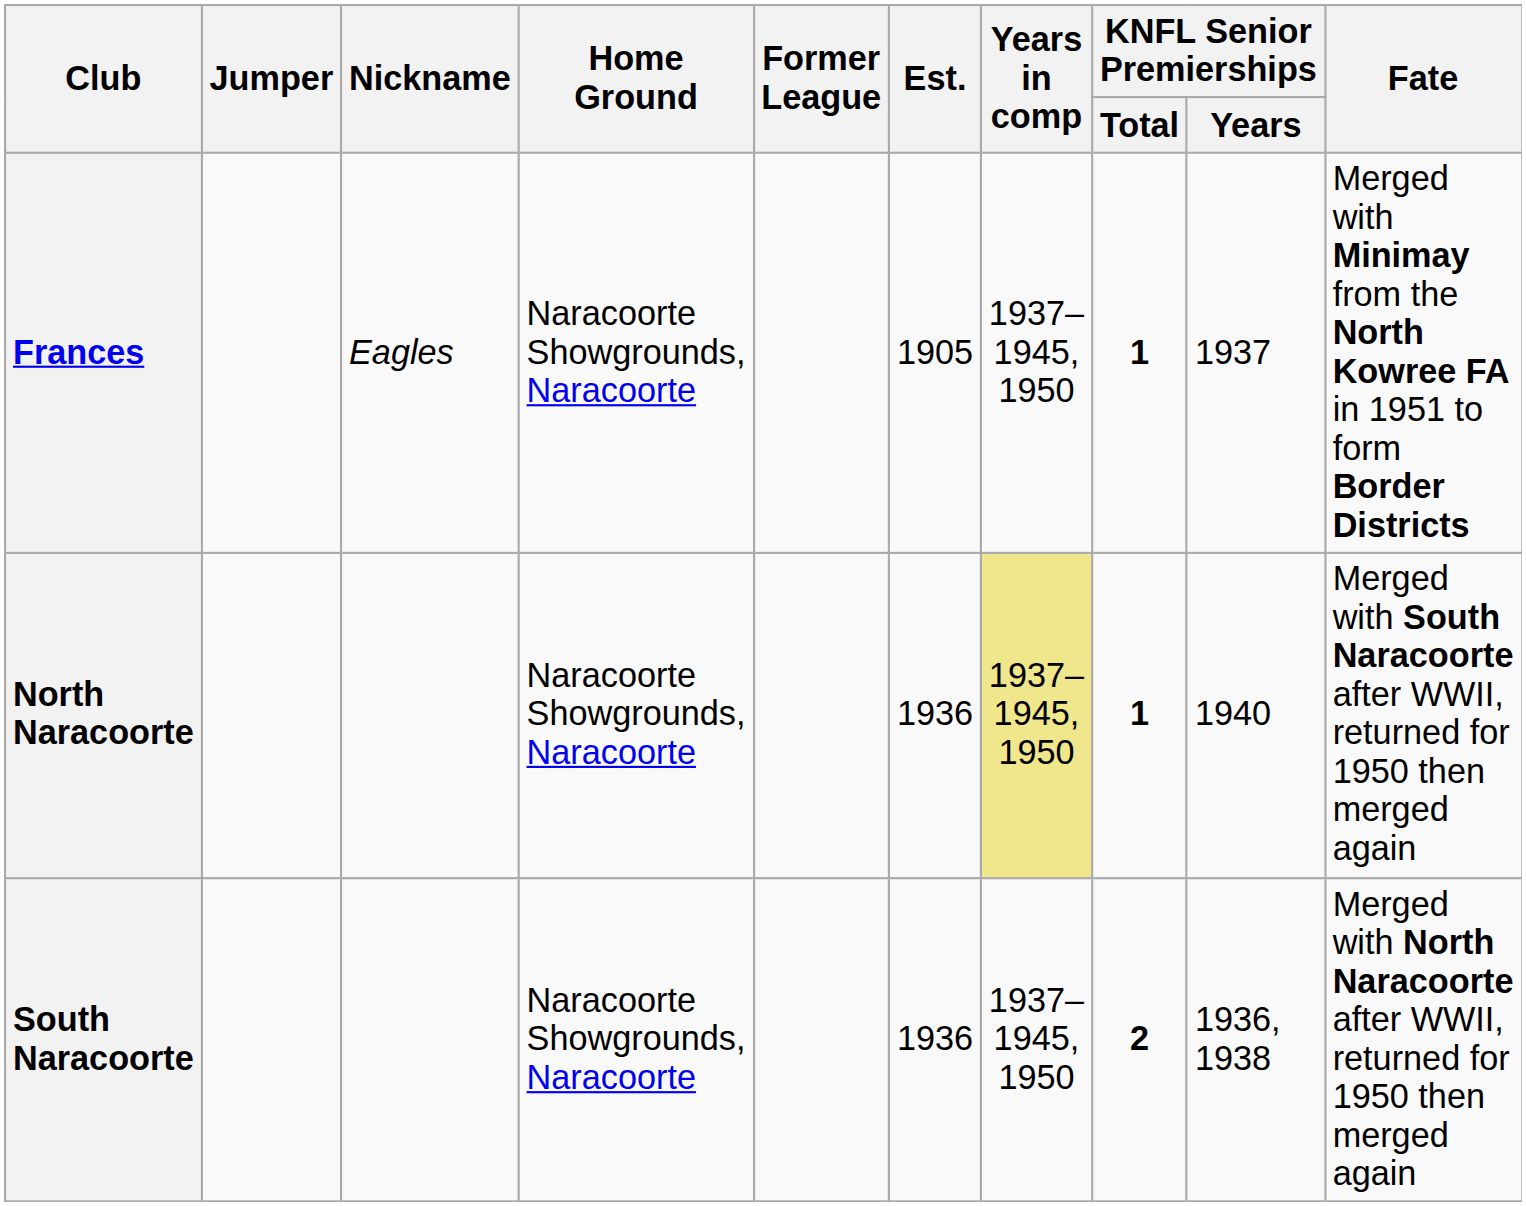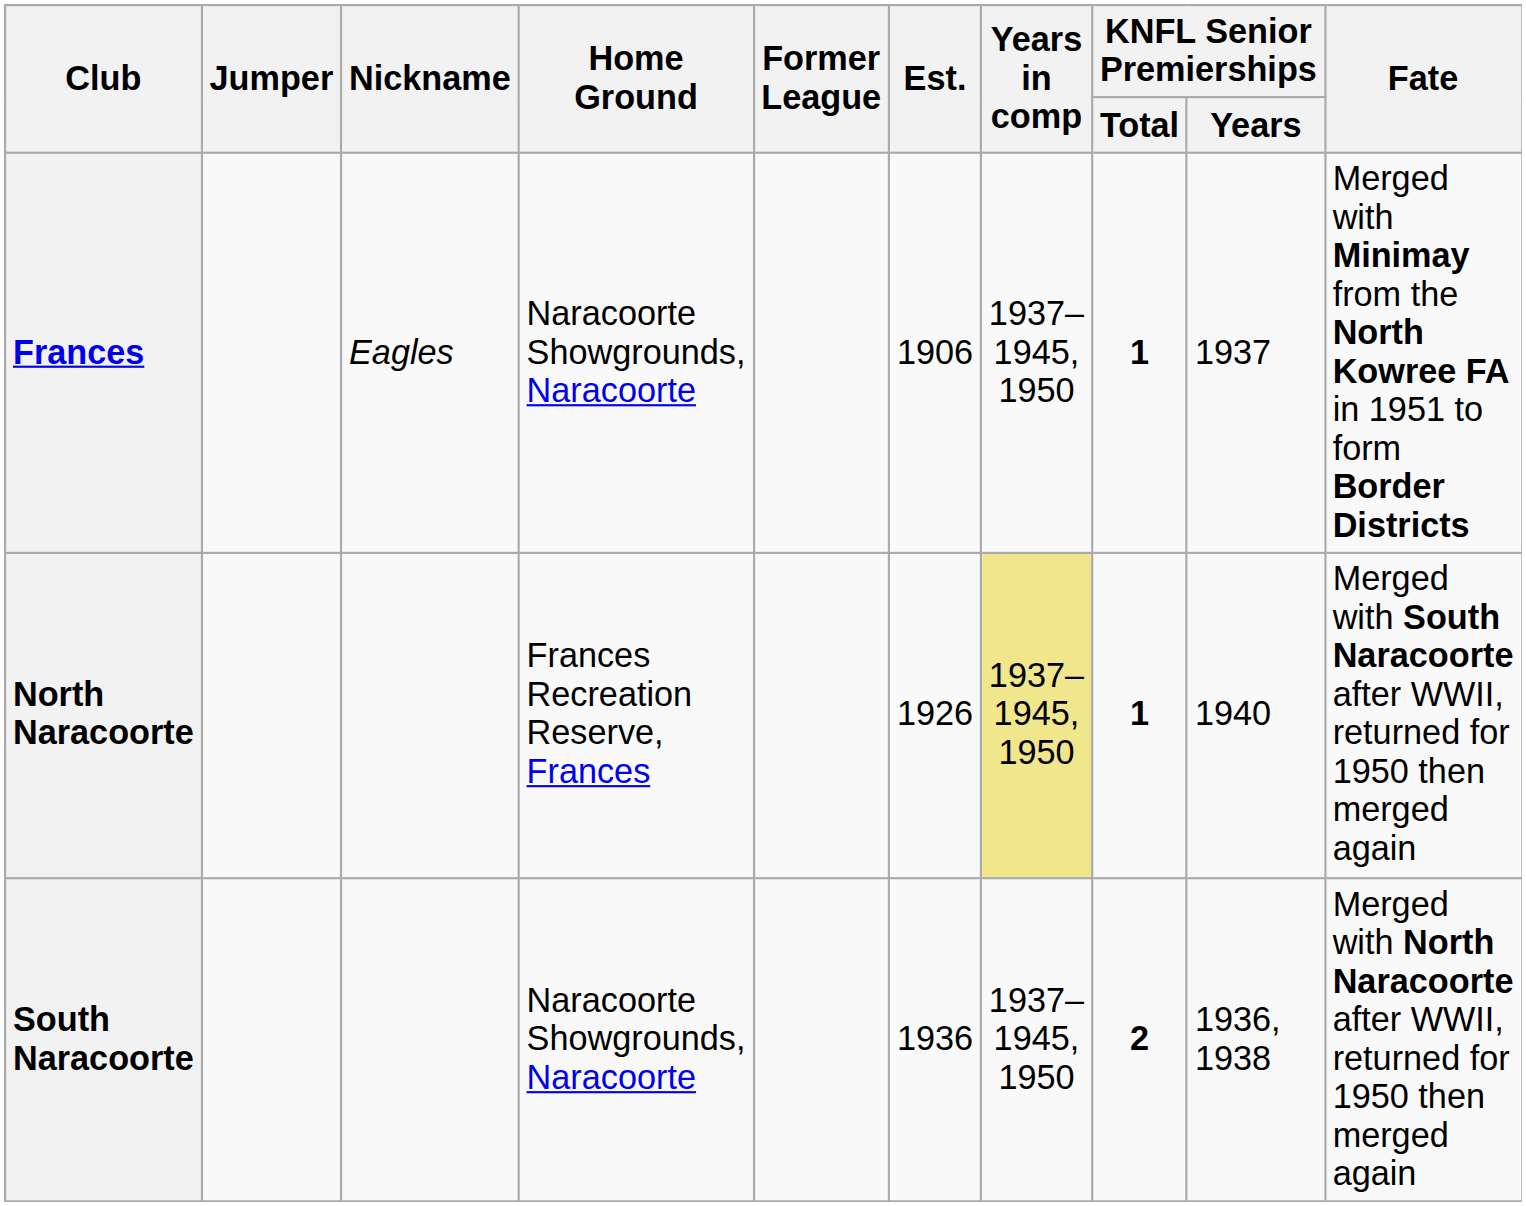 <table class="wikitable sortable" style="text-align:center; width:100%">
 <tr>
 <th rowspan="2">Club</th>
 <th rowspan="2">Jumper</th>
 <th rowspan="2">Nickname</th>
 <th rowspan="2">Home Ground</th>
 <th rowspan="2">Former League</th>
 <th rowspan="2">Est.</th>
 <th rowspan="2">Years in comp</th>
 <th colspan="2">KNFL Senior Premierships</th>
 <th rowspan="2">Fate</th>
 </tr>
 <tr>
 <th>Total</th>
 <th>Years</th>
 </tr>
 <tr>
 <th style="text-align:left"><a href='#'>Frances</a></th>
 <td></td>
 <td align="left"><em>Eagles</em></td>
 <td align="left">Naracoorte Showgrounds, <a href='#'>Naracoorte</a></td>
 <td></td>
-<td>1905</td>
+<td>1906</td>
 <td>1937–1945, 1950</td>
 <td><strong>1</strong></td>
 <td align="left">1937</td>
 <td align="left">Merged with <strong>Minimay</strong> from the <strong>North Kowree FA</strong> in 1951 to form <strong>Border Districts</strong></td>
 </tr>
 <tr>
 <th style="text-align:left">North Naracoorte</th>
 <td></td>
 <td></td>
-<td align="left">Naracoorte Showgrounds, <a href='#'>Naracoorte</a></td>
+<td align="left">Frances Recreation Reserve, <a href='#'>Frances</a></td>
 <td></td>
-<td>1936</td>
+<td>1926</td>
 <td style="background: khaki;">1937–1945, 1950</td>
 <td><strong>1</strong></td>
 <td align="left">1940</td>
 <td align="left">Merged with <strong>South Naracoorte</strong> after WWII, returned for 1950 then merged again</td>
 </tr>
 <tr>
 <th style="text-align:left">South Naracoorte</th>
 <td></td>
 <td></td>
 <td align="left">Naracoorte Showgrounds, <a href='#'>Naracoorte</a></td>
 <td></td>
 <td>1936</td>
 <td>1937–1945, 1950</td>
 <td><strong>2</strong></td>
 <td align="left">1936, 1938</td>
 <td align="left">Merged with <strong>North Naracoorte</strong> after WWII, returned for 1950 then merged again</td>
 </tr>
 </table>
